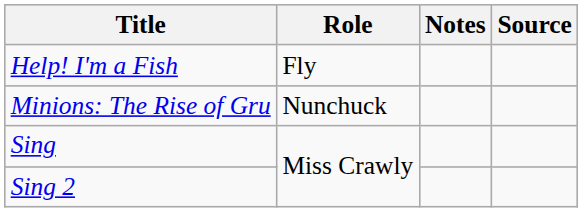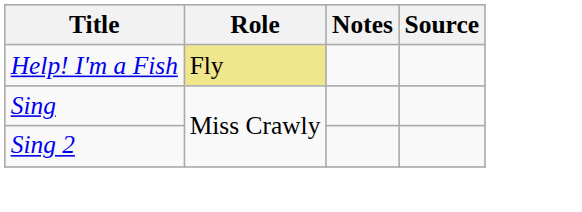 <table class="wikitable sortable plainrowheaders">
 <tr>
 <th>Title</th>
 <th>Role</th>
 <th class="unsortable">Notes</th>
 <th class="unsortable">Source</th>
 </tr>
 <tr>
 <td><em><a href='#'>Help! I'm a Fish</a></em></td>
-<td>Fly</td>
-<td></td>
-<td></td>
-</tr>
-<tr>
-<td><em><a href='#'>Minions: The Rise of Gru</a></em></td>
-<td>Nunchuck</td>
+<td style="background: khaki;">Fly</td>
 <td></td>
 <td></td>
 </tr>
 <tr>
 <td><em><a href='#'>Sing</a></em></td>
 <td rowspan="2">Miss Crawly</td>
 <td></td>
 <td></td>
 </tr>
 <tr>
 <td><em><a href='#'>Sing 2</a></em></td>
 <td></td>
 <td></td>
 </tr>
 </table>
